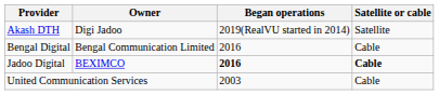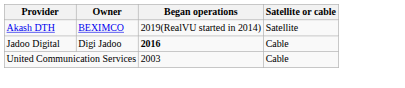 <table class="wikitable sortable">
 <tr>
 <th>Provider</th>
 <th>Owner</th>
 <th>Began operations</th>
 <th>Satellite or cable</th>
 </tr>
 <tr>
 <td><a href='#'>Akash DTH</a></td>
-<td>Digi Jadoo</td>
+<td><a href='#'>BEXIMCO</a></td>
 <td>2019(RealVU started in 2014)</td>
 <td>Satellite</td>
 </tr>
 <tr>
-<td>Bengal Digital</td>
-<td>Bengal Communication Limited</td>
-<td>2016</td>
+<td>Jadoo Digital</td>
+<td>Digi Jadoo</td>
+<td><strong>2016</strong></td>
 <td>Cable</td>
-</tr>
-<tr>
-<td>Jadoo Digital</td>
-<td><a href='#'>BEXIMCO</a></td>
-<td><strong>2016</strong></td>
-<td><strong>Cable</strong></td>
 </tr>
 <tr>
 <td colspan="2">United Communication Services</td>
 <td>2003</td>
 <td>Cable</td>
 </tr>
 </table>
